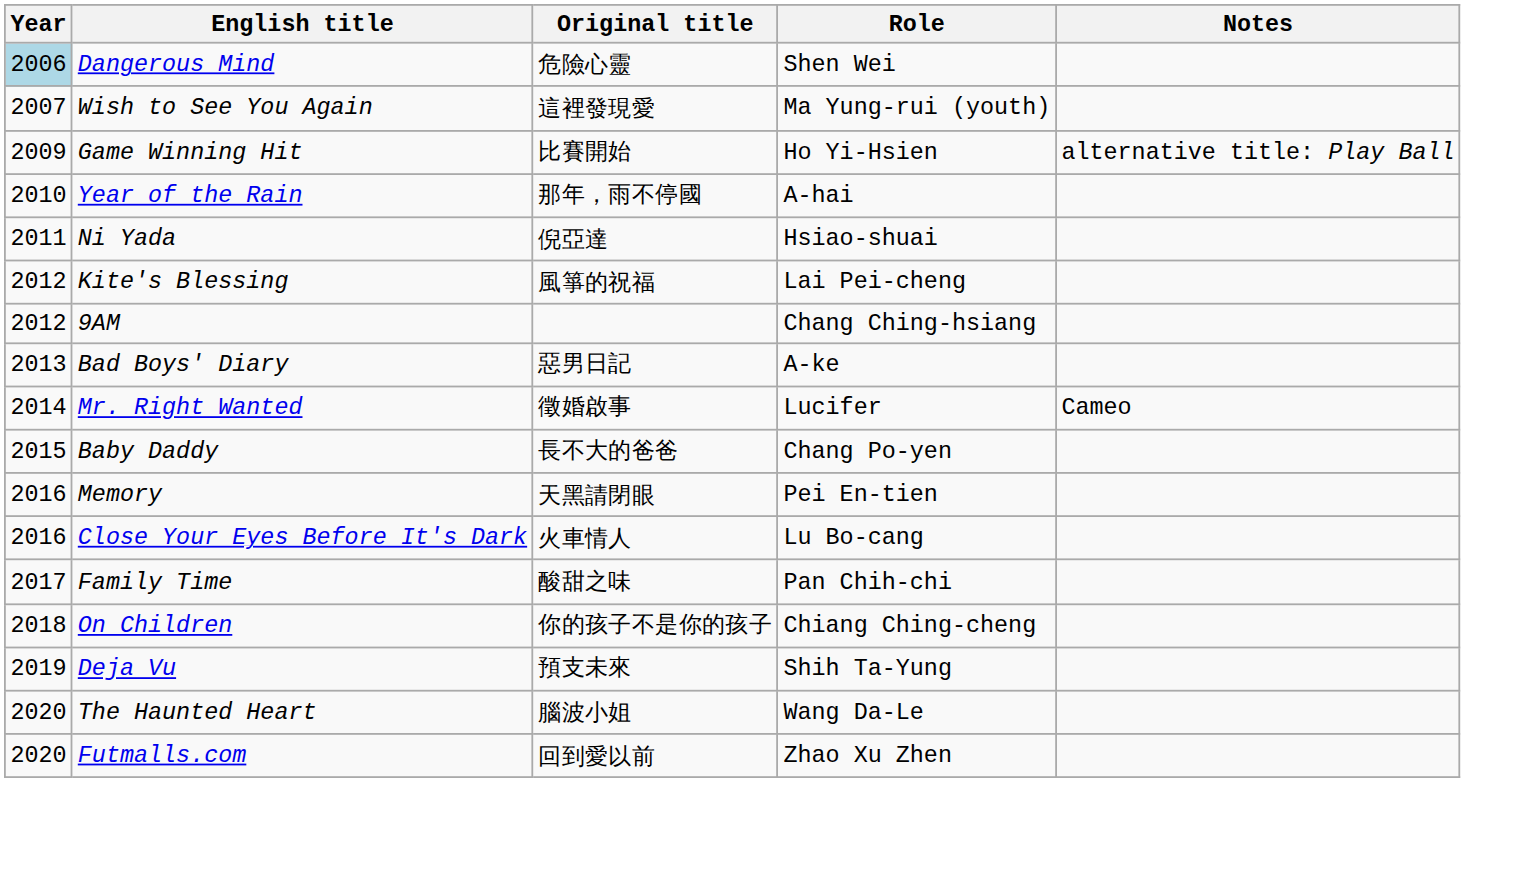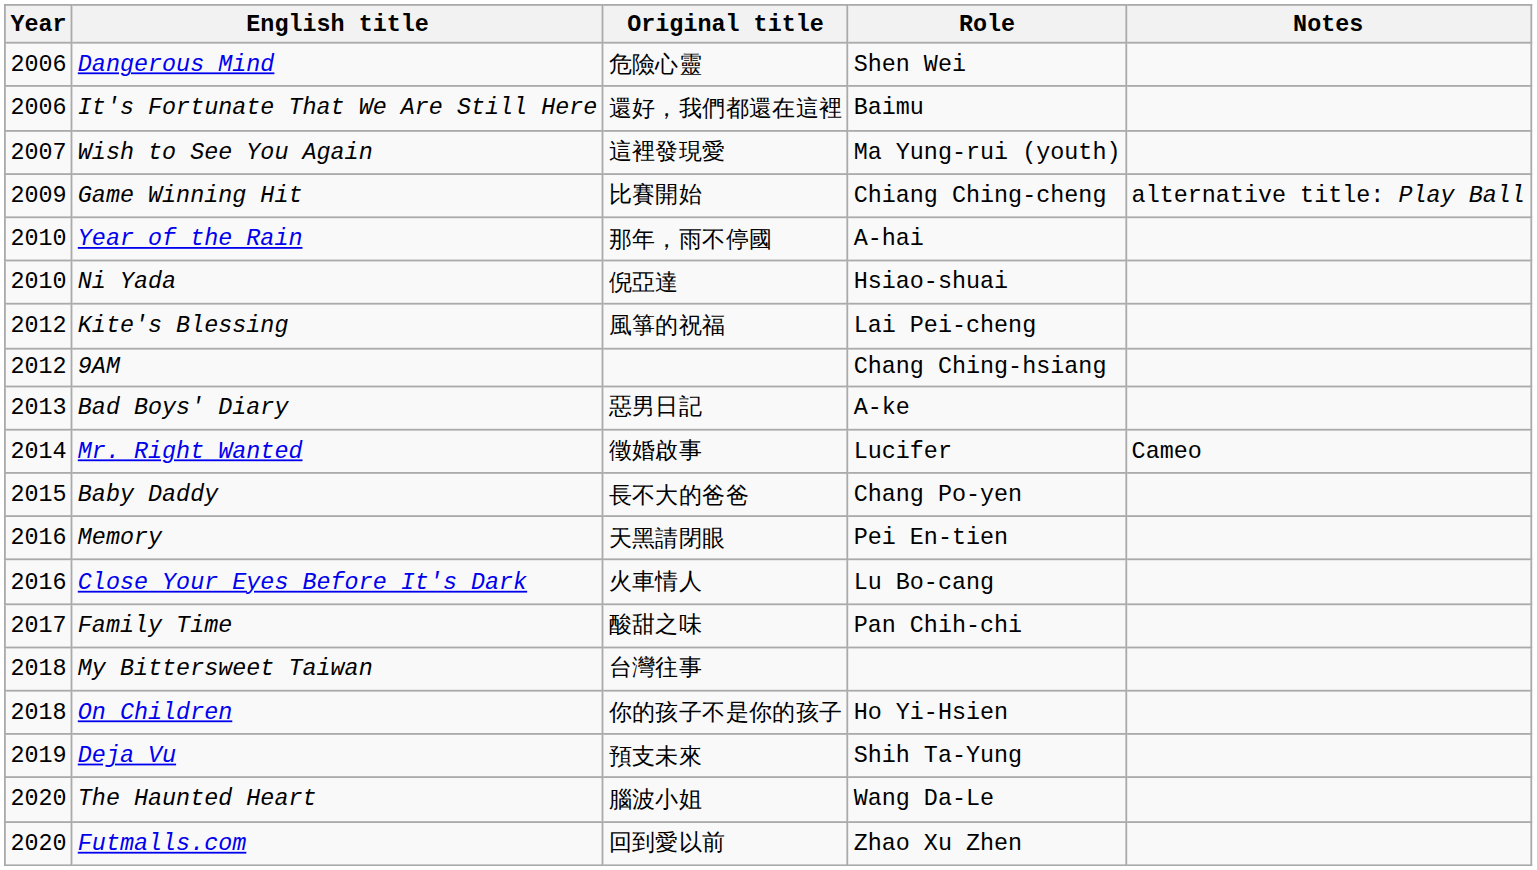 <table class="wikitable sortable">
 <tr>
 <th>Year</th>
 <th>English title</th>
 <th>Original title</th>
 <th>Role</th>
 <th class="unsortable">Notes</th>
 </tr>
 <tr>
-<td style="background: lightblue;">2006</td>
+<td>2006</td>
 <td><em><a href='#'>Dangerous Mind</a></em></td>
 <td>危險心靈</td>
 <td>Shen Wei</td>
+<td></td>
+</tr>
+<tr>
+<td>2006</td>
+<td><em>It's Fortunate That We Are Still Here</em></td>
+<td>還好，我們都還在這裡</td>
+<td>Baimu</td>
 <td></td>
 </tr>
 <tr>
 <td>2007</td>
 <td><em>Wish to See You Again</em></td>
 <td>這裡發現愛</td>
 <td>Ma Yung-rui (youth)</td>
 <td></td>
 </tr>
 <tr>
 <td>2009</td>
 <td><em>Game Winning Hit </em></td>
 <td>比賽開始</td>
-<td>Ho Yi-Hsien</td>
+<td>Chiang Ching-cheng</td>
 <td>alternative title: <em>Play Ball</em></td>
 </tr>
 <tr>
 <td>2010</td>
 <td><em><a href='#'>Year of the Rain</a></em></td>
 <td>那年，雨不停國</td>
 <td>A-hai</td>
 <td></td>
 </tr>
 <tr>
-<td>2011</td>
+<td>2010</td>
 <td><em>Ni Yada</em></td>
 <td>倪亞達</td>
 <td>Hsiao-shuai</td>
 <td></td>
 </tr>
 <tr>
 <td>2012</td>
 <td><em>Kite's Blessing</em></td>
 <td>風箏的祝福</td>
 <td>Lai Pei-cheng</td>
 <td></td>
 </tr>
 <tr>
 <td>2012</td>
 <td><em>9AM</em></td>
 <td></td>
 <td>Chang Ching-hsiang</td>
 <td></td>
 </tr>
 <tr>
 <td>2013</td>
 <td><em>Bad Boys' Diary</em></td>
 <td>惡男日記</td>
 <td>A-ke</td>
 <td></td>
 </tr>
 <tr>
 <td>2014</td>
 <td><em><a href='#'>Mr. Right Wanted</a></em></td>
 <td>徵婚啟事</td>
 <td>Lucifer</td>
 <td>Cameo</td>
 </tr>
 <tr>
 <td>2015</td>
 <td><em>Baby Daddy</em></td>
 <td>長不大的爸爸</td>
 <td>Chang Po-yen</td>
 <td></td>
 </tr>
 <tr>
 <td>2016</td>
 <td><em>Memory</em></td>
 <td>天黑請閉眼</td>
 <td>Pei En-tien</td>
 <td></td>
 </tr>
 <tr>
 <td>2016</td>
 <td><em><a href='#'>Close Your Eyes Before It's Dark</a></em></td>
 <td>火車情人</td>
 <td>Lu Bo-cang</td>
 <td></td>
 </tr>
 <tr>
 <td>2017</td>
 <td><em>Family Time</em></td>
 <td>酸甜之味</td>
 <td>Pan Chih-chi</td>
 <td></td>
 </tr>
 <tr>
 <td>2018</td>
+<td><em>My Bittersweet Taiwan</em></td>
+<td>台灣往事</td>
+<td></td>
+<td></td>
+</tr>
+<tr>
+<td>2018</td>
 <td><em><a href='#'>On Children</a></em></td>
 <td>你的孩子不是你的孩子</td>
-<td>Chiang Ching-cheng</td>
+<td>Ho Yi-Hsien</td>
 <td></td>
 </tr>
 <tr>
 <td>2019</td>
 <td><em><a href='#'>Deja Vu</a></em></td>
 <td>預支未來</td>
 <td>Shih Ta-Yung</td>
 <td></td>
 </tr>
 <tr>
 <td>2020</td>
 <td><em>The Haunted Heart</em></td>
 <td>腦波小姐</td>
 <td>Wang Da-Le</td>
 <td></td>
 </tr>
 <tr>
 <td>2020</td>
 <td><em><a href='#'>Futmalls.com</a></em></td>
 <td>回到愛以前</td>
 <td>Zhao Xu Zhen</td>
 <td></td>
 </tr>
 </table>
